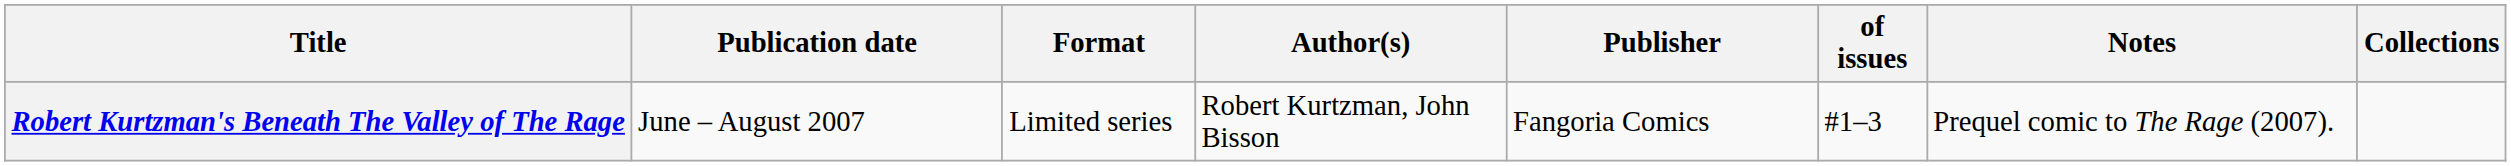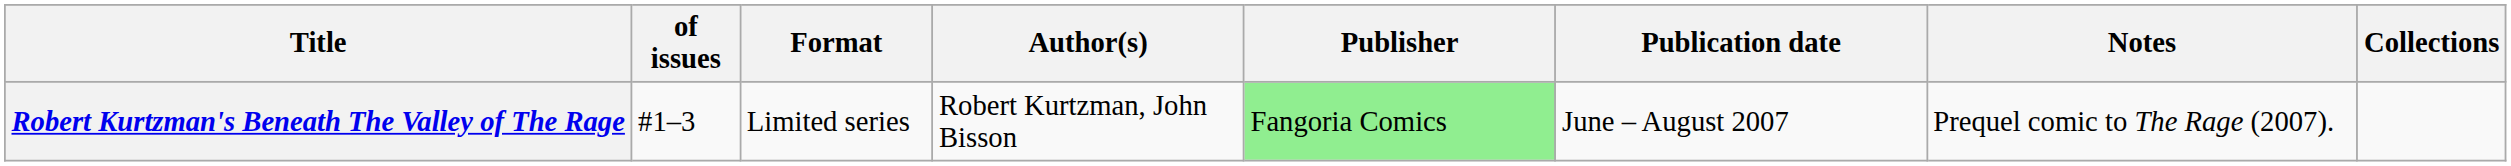 <table class="wikitable">
 <tr>
 <th>Title</th>
-<th style="width:150pt">Publication date</th>
+<th style="width:40pt"> of issues</th>
 <th style="width:75pt">Format</th>
 <th style="width:125pt">Author(s)</th>
 <th style="width:125pt">Publisher</th>
-<th style="width:40pt"> of issues</th>
+<th style="width:150pt">Publication date</th>
 <th style="width:175pt">Notes</th>
 <th>Collections</th>
 </tr>
 <tr>
 <th><em><a href='#'>Robert Kurtzman's Beneath The Valley of The Rage</a></em></th>
-<td>June – August 2007</td>
+<td>#1–3</td>
 <td>Limited series</td>
 <td>Robert Kurtzman, John Bisson</td>
-<td>Fangoria Comics</td>
-<td>#1–3</td>
+<td style="background: lightgreen;">Fangoria Comics</td>
+<td>June – August 2007</td>
 <td>Prequel comic to <em>The Rage</em> (2007).</td>
 <td></td>
 </tr>
 </table>
